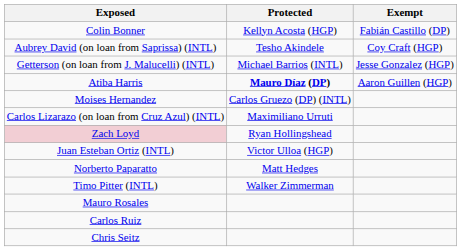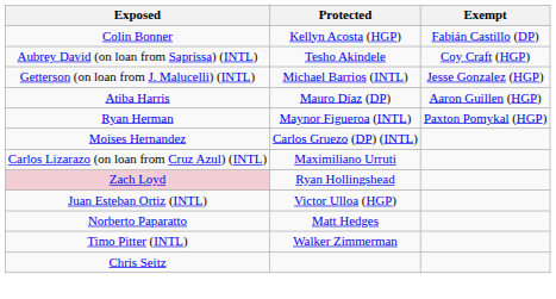 <table class="wikitable" style="text-align:center">
 <tr>
 <th>Exposed</th>
 <th>Protected</th>
 <th>Exempt</th>
 </tr>
 <tr>
 <td><a href='#'>Colin Bonner</a></td>
 <td><a href='#'>Kellyn Acosta</a> (<a href='#'>HGP</a>)</td>
 <td><a href='#'>Fabián Castillo</a> (<a href='#'>DP</a>)</td>
 </tr>
 <tr>
 <td><a href='#'>Aubrey David</a> (on loan from <a href='#'>Saprissa</a>) (<a href='#'>INTL</a>)</td>
 <td><a href='#'>Tesho Akindele</a></td>
 <td><a href='#'>Coy Craft</a> (<a href='#'>HGP</a>)</td>
 </tr>
 <tr>
 <td><a href='#'>Getterson</a> (on loan from <a href='#'>J. Malucelli</a>) (<a href='#'>INTL</a>)</td>
 <td><a href='#'>Michael Barrios</a> (<a href='#'>INTL</a>)</td>
 <td><a href='#'>Jesse Gonzalez</a> (<a href='#'>HGP</a>)</td>
 </tr>
 <tr>
 <td><a href='#'>Atiba Harris</a></td>
-<td><strong><a href='#'>Mauro Díaz</a> (<a href='#'>DP</a>)</strong></td>
+<td><a href='#'>Mauro Díaz</a> (<a href='#'>DP</a>)</td>
 <td><a href='#'>Aaron Guillen</a> (<a href='#'>HGP</a>)</td>
+</tr>
+<tr>
+<td><a href='#'>Ryan Herman</a></td>
+<td><a href='#'>Maynor Figueroa</a> (<a href='#'>INTL</a>)</td>
+<td><a href='#'>Paxton Pomykal</a> (<a href='#'>HGP</a>)</td>
 </tr>
 <tr>
 <td><a href='#'>Moises Hernandez</a></td>
 <td><a href='#'>Carlos Gruezo</a> (<a href='#'>DP</a>) (<a href='#'>INTL</a>)</td>
 <td></td>
 </tr>
 <tr>
 <td><a href='#'>Carlos Lizarazo</a> (on loan from <a href='#'>Cruz Azul</a>) (<a href='#'>INTL</a>)</td>
 <td><a href='#'>Maximiliano Urruti</a></td>
 <td></td>
 </tr>
 <tr>
 <td style="background: #F2CED4"><a href='#'>Zach Loyd</a></td>
 <td><a href='#'>Ryan Hollingshead</a></td>
 <td></td>
 </tr>
 <tr>
 <td><a href='#'>Juan Esteban Ortiz</a> (<a href='#'>INTL</a>)</td>
 <td><a href='#'>Victor Ulloa</a> (<a href='#'>HGP</a>)</td>
 <td></td>
 </tr>
 <tr>
 <td><a href='#'>Norberto Paparatto</a></td>
 <td><a href='#'>Matt Hedges</a></td>
 <td></td>
 </tr>
 <tr>
 <td><a href='#'>Timo Pitter</a> (<a href='#'>INTL</a>)</td>
 <td><a href='#'>Walker Zimmerman</a></td>
 <td></td>
 </tr>
 <tr>
-<td><a href='#'>Mauro Rosales</a></td>
-<td></td>
-<td></td>
-</tr>
-<tr>
-<td><a href='#'>Carlos Ruiz</a></td>
-<td></td>
-<td></td>
-</tr>
-<tr>
 <td><a href='#'>Chris Seitz</a></td>
 <td></td>
 <td></td>
 </tr>
 </table>
